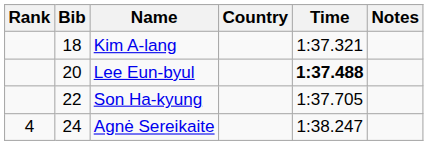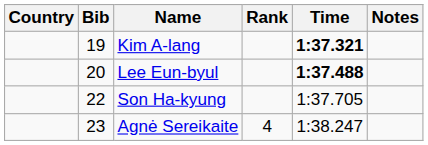 <table class="wikitable sortable" style="text-align:center">
 <tr>
-<th>Rank</th>
+<th>Country</th>
 <th>Bib</th>
 <th>Name</th>
-<th>Country</th>
+<th>Rank</th>
 <th>Time</th>
 <th>Notes</th>
 </tr>
 <tr>
+<td align=left></td>
+<td>19</td>
+<td align=left><a href='#'>Kim A-lang</a></td>
 <td></td>
-<td>18</td>
-<td align=left><a href='#'>Kim A-lang</a></td>
-<td align=left></td>
-<td>1:37.321</td>
+<td><strong>1:37.321</strong></td>
 <td></td>
 </tr>
 <tr>
-<td></td>
+<td align=left></td>
 <td>20</td>
 <td align=left><a href='#'>Lee Eun-byul</a></td>
-<td align=left></td>
+<td></td>
 <td><strong>1:37.488</strong></td>
 <td></td>
 </tr>
 <tr>
-<td></td>
+<td align=left></td>
 <td>22</td>
 <td align=left><a href='#'>Son Ha-kyung</a></td>
-<td align=left></td>
+<td></td>
 <td>1:37.705</td>
 <td></td>
 </tr>
 <tr>
+<td align=left></td>
+<td>23</td>
+<td align=left><a href='#'>Agnė Sereikaite</a></td>
 <td>4</td>
-<td>24</td>
-<td align=left><a href='#'>Agnė Sereikaite</a></td>
-<td align=left></td>
 <td>1:38.247</td>
 <td></td>
 </tr>
 </table>
